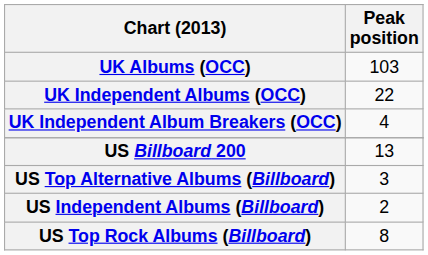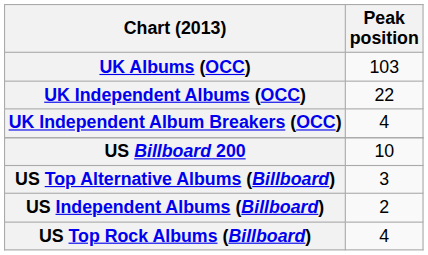 <table class="wikitable sortable plainrowheaders" style="text-align:center">
 <tr>
 <th scope="col">Chart (2013)</th>
 <th scope="col">Peak<br>position</th>
 </tr>
 <tr>
 <th scope="row"><a href='#'>UK Albums</a> (<a href='#'>OCC</a>)</th>
 <td>103</td>
 </tr>
 <tr>
 <th scope="row"><a href='#'>UK Independent Albums</a> (<a href='#'>OCC</a>)</th>
 <td>22</td>
 </tr>
 <tr>
 <th scope="row"><a href='#'>UK Independent Album Breakers</a> (<a href='#'>OCC</a>)</th>
 <td>4</td>
 </tr>
 <tr>
 </tr>
 <tr>
 <th scope="row">US <a href='#'><em>Billboard</em> 200</a></th>
-<td>13</td>
+<td>10</td>
 </tr>
 <tr>
 <th scope="row">US <a href='#'>Top Alternative Albums</a> (<a href='#'><em>Billboard</em></a>)</th>
 <td>3</td>
 </tr>
 <tr>
 <th scope="row">US <a href='#'>Independent Albums</a> (<a href='#'><em>Billboard</em></a>)</th>
 <td>2</td>
 </tr>
 <tr>
 <th scope="row">US <a href='#'>Top Rock Albums</a> (<a href='#'><em>Billboard</em></a>)</th>
-<td>8</td>
+<td>4</td>
 </tr>
 </table>
